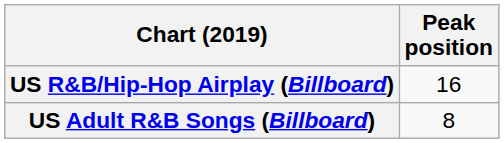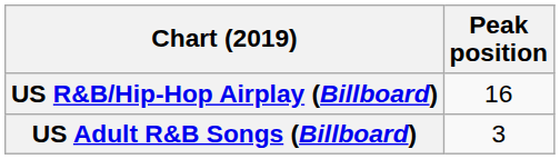 <table class="wikitable plainrowheaders">
 <tr>
 <th scope="col">Chart (2019)</th>
 <th scope="col">Peak<br>position</th>
 </tr>
 <tr>
 <th scope="row">US <a href='#'>R&B/Hip-Hop Airplay</a> (<em><a href='#'>Billboard</a></em>)</th>
 <td style="text-align:center;">16</td>
 </tr>
 <tr>
 <th scope="row">US <a href='#'>Adult R&B Songs</a> (<em><a href='#'>Billboard</a></em>)</th>
-<td style="text-align:center;">8</td>
+<td style="text-align:center;">3</td>
 </tr>
 </table>
